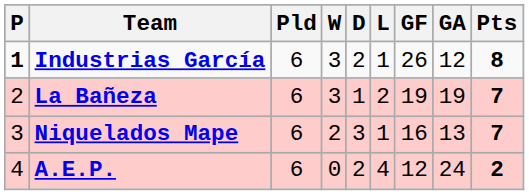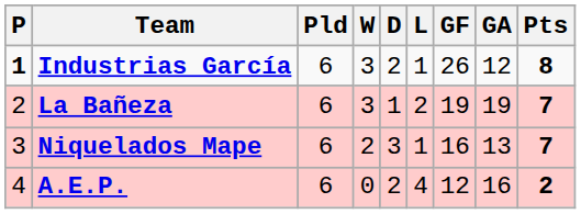 <table class="wikitable sortable" style="text-align: center;">
 <tr>
 <th align="center">P</th>
 <th align="center">Team</th>
 <th align="center">Pld</th>
 <th align="center">W</th>
 <th align="center">D</th>
 <th align="center">L</th>
 <th align="center">GF</th>
 <th align="center">GA</th>
 <th align="center">Pts</th>
 </tr>
 <tr>
 <td><strong>1</strong></td>
 <td align="left"><strong><a href='#'>Industrias García</a></strong></td>
 <td>6</td>
 <td>3</td>
 <td>2</td>
 <td>1</td>
 <td>26</td>
 <td>12</td>
 <td><strong>8</strong></td>
 </tr>
 <tr ! style="background:#FFCCCC;">
 <td>2</td>
 <td align="left"><strong><a href='#'>La Bañeza</a></strong></td>
 <td>6</td>
 <td>3</td>
 <td>1</td>
 <td>2</td>
 <td>19</td>
 <td>19</td>
 <td><strong>7</strong></td>
 </tr>
 <tr ! style="background:#FFCCCC;">
 <td>3</td>
 <td align="left"><strong><a href='#'>Niquelados Mape</a></strong></td>
 <td>6</td>
 <td>2</td>
 <td>3</td>
 <td>1</td>
 <td>16</td>
 <td>13</td>
 <td><strong>7</strong></td>
 </tr>
 <tr ! style="background:#FFCCCC;">
 <td>4</td>
 <td align="left"><strong><a href='#'>A.E.P.</a></strong></td>
 <td>6</td>
 <td>0</td>
 <td>2</td>
 <td>4</td>
 <td>12</td>
-<td>24</td>
+<td>16</td>
 <td><strong>2</strong></td>
 </tr>
 </table>
